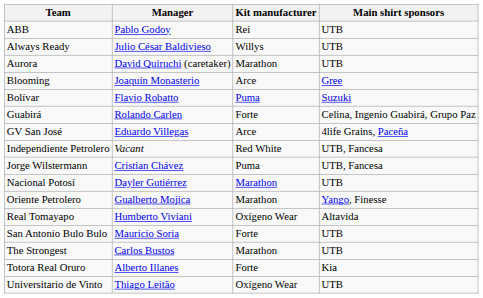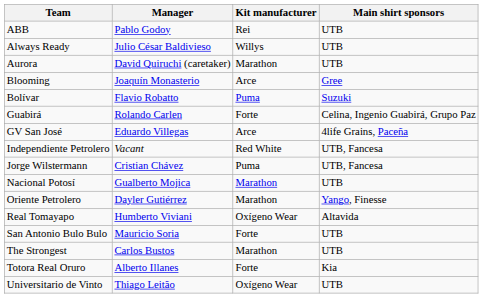 <table class="wikitable sortable" style="text-align: left;">
 <tr>
 <th>Team</th>
 <th>Manager</th>
 <th>Kit manufacturer</th>
 <th>Main shirt sponsors</th>
 </tr>
 <tr>
 <td>ABB</td>
 <td> <a href='#'>Pablo Godoy</a></td>
 <td>Rei</td>
 <td>UTB</td>
 </tr>
 <tr>
 <td>Always Ready</td>
 <td> <a href='#'>Julio César Baldivieso</a></td>
 <td>Willys</td>
 <td>UTB</td>
 </tr>
 <tr>
 <td>Aurora</td>
 <td> <a href='#'>David Quiruchi</a> (caretaker)</td>
 <td>Marathon</td>
 <td>UTB</td>
 </tr>
 <tr>
 <td>Blooming</td>
 <td> <a href='#'>Joaquín Monasterio</a></td>
 <td>Arce</td>
 <td><a href='#'>Gree</a></td>
 </tr>
 <tr>
 <td>Bolívar</td>
 <td> <a href='#'>Flavio Robatto</a></td>
 <td><a href='#'>Puma</a></td>
 <td><a href='#'>Suzuki</a></td>
 </tr>
 <tr>
 <td>Guabirá</td>
 <td> <a href='#'>Rolando Carlen</a></td>
 <td>Forte</td>
 <td>Celina, Ingenio Guabirá, Grupo Paz</td>
 </tr>
 <tr>
 <td>GV San José</td>
 <td> <a href='#'>Eduardo Villegas</a></td>
 <td>Arce</td>
 <td>4life Grains, <a href='#'>Paceña</a></td>
 </tr>
 <tr>
 <td>Independiente Petrolero</td>
 <td> <em>Vacant</em></td>
 <td>Red White</td>
 <td>UTB, Fancesa</td>
 </tr>
 <tr>
 <td>Jorge Wilstermann</td>
 <td> <a href='#'>Cristian Chávez</a></td>
 <td>Puma</td>
 <td>UTB, Fancesa</td>
 </tr>
 <tr>
 <td>Nacional Potosí</td>
-<td> <a href='#'>Dayler Gutiérrez</a></td>
+<td> <a href='#'>Gualberto Mojica</a></td>
 <td><a href='#'>Marathon</a></td>
 <td>UTB</td>
 </tr>
 <tr>
 <td>Oriente Petrolero</td>
-<td> <a href='#'>Gualberto Mojica</a></td>
+<td> <a href='#'>Dayler Gutiérrez</a></td>
 <td>Marathon</td>
 <td><a href='#'>Yango</a>, Finesse</td>
 </tr>
 <tr>
 <td>Real Tomayapo</td>
 <td> <a href='#'>Humberto Viviani</a></td>
 <td>Oxígeno Wear</td>
 <td>Altavida</td>
 </tr>
 <tr>
 <td>San Antonio Bulo Bulo</td>
 <td> <a href='#'>Mauricio Soria</a></td>
 <td>Forte</td>
 <td>UTB</td>
 </tr>
 <tr>
 <td>The Strongest</td>
 <td> <a href='#'>Carlos Bustos</a></td>
 <td>Marathon</td>
 <td>UTB</td>
 </tr>
 <tr>
 <td>Totora Real Oruro</td>
 <td> <a href='#'>Alberto Illanes</a></td>
 <td>Forte</td>
 <td>Kia</td>
 </tr>
 <tr>
 <td>Universitario de Vinto</td>
 <td> <a href='#'>Thiago Leitão</a></td>
 <td>Oxígeno Wear</td>
 <td>UTB</td>
 </tr>
 </table>
